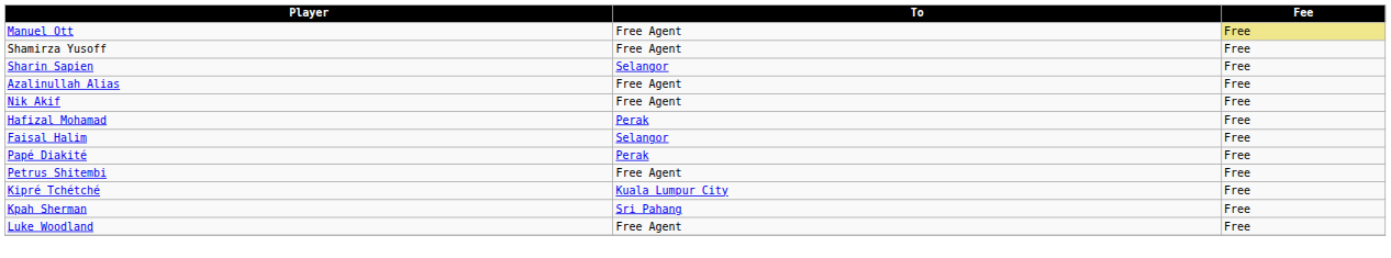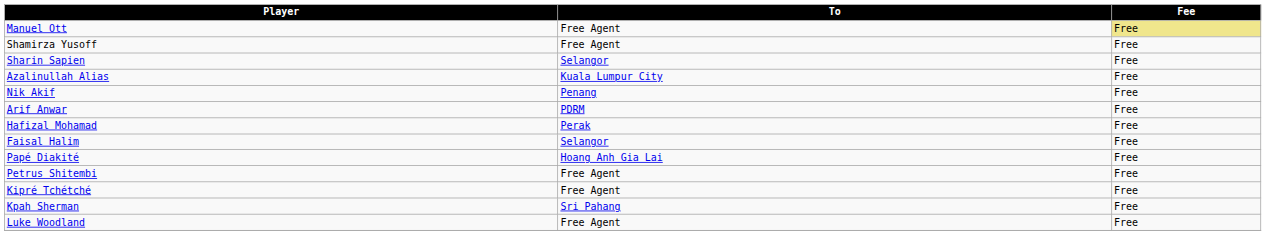 <table class="wikitable" style="text-align:left; font-size:95%;width:98%;">
 <tr>
 <th style="background:black; color:white;">Player</th>
 <th style="background:black; color:white;">To</th>
 <th style="background:black; color:white;">Fee</th>
 </tr>
 <tr>
 <td> <a href='#'>Manuel Ott</a></td>
 <td>Free Agent</td>
 <td style="background: khaki;">Free</td>
 </tr>
 <tr>
 <td> Shamirza Yusoff</td>
 <td>Free Agent</td>
 <td>Free</td>
 </tr>
 <tr>
 <td> <a href='#'>Sharin Sapien</a></td>
 <td> <a href='#'>Selangor</a></td>
 <td>Free</td>
 </tr>
 <tr>
 <td> <a href='#'>Azalinullah Alias</a></td>
-<td>Free Agent</td>
+<td> <a href='#'>Kuala Lumpur City</a></td>
 <td>Free</td>
 </tr>
 <tr>
 <td> <a href='#'>Nik Akif</a></td>
-<td>Free Agent</td>
+<td> <a href='#'>Penang</a></td>
+<td>Free</td>
+</tr>
+<tr>
+<td> <a href='#'>Arif Anwar</a></td>
+<td> <a href='#'>PDRM</a></td>
 <td>Free</td>
 </tr>
 <tr>
 <td> <a href='#'>Hafizal Mohamad</a></td>
 <td> <a href='#'>Perak</a></td>
 <td>Free</td>
 </tr>
 <tr>
 <td> <a href='#'>Faisal Halim</a></td>
 <td> <a href='#'>Selangor</a></td>
 <td>Free</td>
 </tr>
 <tr>
 <td> <a href='#'>Papé Diakité</a></td>
-<td> <a href='#'>Perak</a></td>
+<td> <a href='#'>Hoang Anh Gia Lai</a></td>
 <td>Free</td>
 </tr>
 <tr>
 <td> <a href='#'>Petrus Shitembi</a></td>
 <td>Free Agent</td>
 <td>Free</td>
 </tr>
 <tr>
 <td> <a href='#'>Kipré Tchétché</a></td>
-<td> <a href='#'>Kuala Lumpur City</a></td>
+<td>Free Agent</td>
 <td>Free</td>
 </tr>
 <tr>
 <td> <a href='#'>Kpah Sherman</a></td>
 <td> <a href='#'>Sri Pahang</a></td>
 <td>Free</td>
 </tr>
 <tr>
 <td> <a href='#'>Luke Woodland</a></td>
 <td>Free Agent</td>
 <td>Free</td>
 </tr>
 <tr>
 </tr>
 </table>
